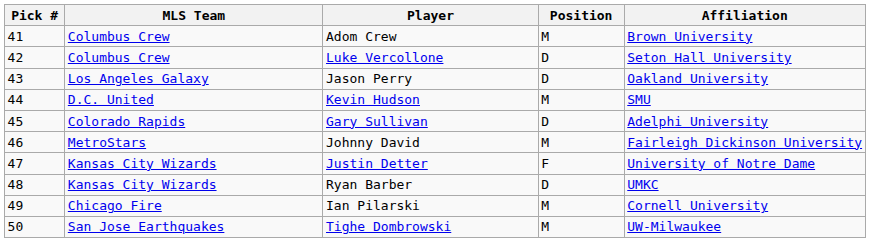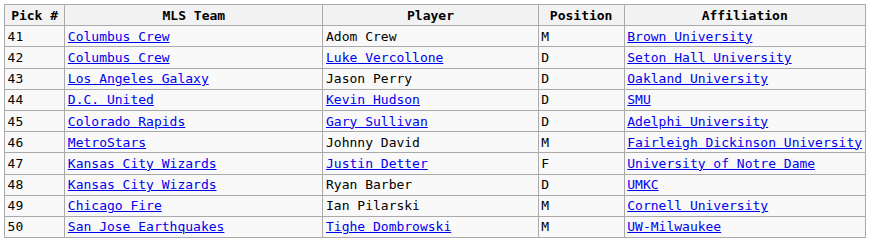 <table class="wikitable sortable">
 <tr>
 <th width=7%>Pick #</th>
 <th width=30%>MLS Team</th>
 <th width=25%>Player</th>
 <th width=10%>Position</th>
 <th>Affiliation</th>
 </tr>
 <tr>
 <td>41</td>
 <td><a href='#'>Columbus Crew</a></td>
 <td> Adom Crew</td>
 <td>M</td>
 <td><a href='#'>Brown University</a></td>
 </tr>
 <tr>
 <td>42</td>
 <td><a href='#'>Columbus Crew</a></td>
 <td> <a href='#'>Luke Vercollone</a></td>
 <td>D</td>
 <td><a href='#'>Seton Hall University</a></td>
 </tr>
 <tr>
 <td>43</td>
 <td><a href='#'>Los Angeles Galaxy</a></td>
 <td> Jason Perry</td>
 <td>D</td>
 <td><a href='#'>Oakland University</a></td>
 </tr>
 <tr>
 <td>44</td>
 <td><a href='#'>D.C. United</a></td>
 <td> <a href='#'>Kevin Hudson</a></td>
-<td>M</td>
+<td>D</td>
 <td><a href='#'>SMU</a></td>
 </tr>
 <tr>
 <td>45</td>
 <td><a href='#'>Colorado Rapids</a></td>
 <td> <a href='#'>Gary Sullivan</a></td>
 <td>D</td>
 <td><a href='#'>Adelphi University</a></td>
 </tr>
 <tr>
 <td>46</td>
 <td><a href='#'>MetroStars</a></td>
 <td> Johnny David</td>
 <td>M</td>
 <td><a href='#'>Fairleigh Dickinson University</a></td>
 </tr>
 <tr>
 <td>47</td>
 <td><a href='#'>Kansas City Wizards</a></td>
 <td> <a href='#'>Justin Detter</a></td>
 <td>F</td>
 <td><a href='#'>University of Notre Dame</a></td>
 </tr>
 <tr>
 <td>48</td>
 <td><a href='#'>Kansas City Wizards</a></td>
 <td> Ryan Barber</td>
 <td>D</td>
 <td><a href='#'>UMKC</a></td>
 </tr>
 <tr>
 <td>49</td>
 <td><a href='#'>Chicago Fire</a></td>
 <td> Ian Pilarski</td>
 <td>M</td>
 <td><a href='#'>Cornell University</a></td>
 </tr>
 <tr>
 <td>50</td>
 <td><a href='#'>San Jose Earthquakes</a></td>
 <td> <a href='#'>Tighe Dombrowski</a></td>
 <td>M</td>
 <td><a href='#'>UW-Milwaukee</a></td>
 </tr>
 </table>
